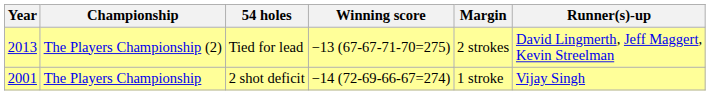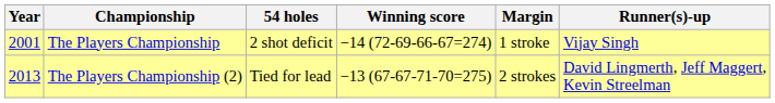 <table class="wikitable">
 <tr>
 <th>Year</th>
 <th>Championship</th>
 <th>54 holes</th>
 <th>Winning score</th>
 <th>Margin</th>
 <th>Runner(s)-up</th>
 </tr>
 <tr style="background:#FFFF99;">
+<td><a href='#'>2001</a></td>
+<td><a href='#'>The Players Championship</a></td>
+<td>2 shot deficit</td>
+<td>−14 (72-69-66-67=274)</td>
+<td>1 stroke</td>
+<td> <a href='#'>Vijay Singh</a></td>
+</tr>
+<tr style="background:#FFFF99;">
 <td><a href='#'>2013</a></td>
 <td><a href='#'>The Players Championship</a> (2)</td>
 <td>Tied for lead</td>
 <td>−13 (67-67-71-70=275)</td>
 <td>2 strokes</td>
 <td> <a href='#'>David Lingmerth</a>,  <a href='#'>Jeff Maggert</a>,<br> <a href='#'>Kevin Streelman</a></td>
 </tr>
-<tr style="background:#FFFF99;">
-<td><a href='#'>2001</a></td>
-<td><a href='#'>The Players Championship</a></td>
-<td>2 shot deficit</td>
-<td>−14 (72-69-66-67=274)</td>
-<td>1 stroke</td>
-<td> <a href='#'>Vijay Singh</a></td>
-</tr>
 </table>
